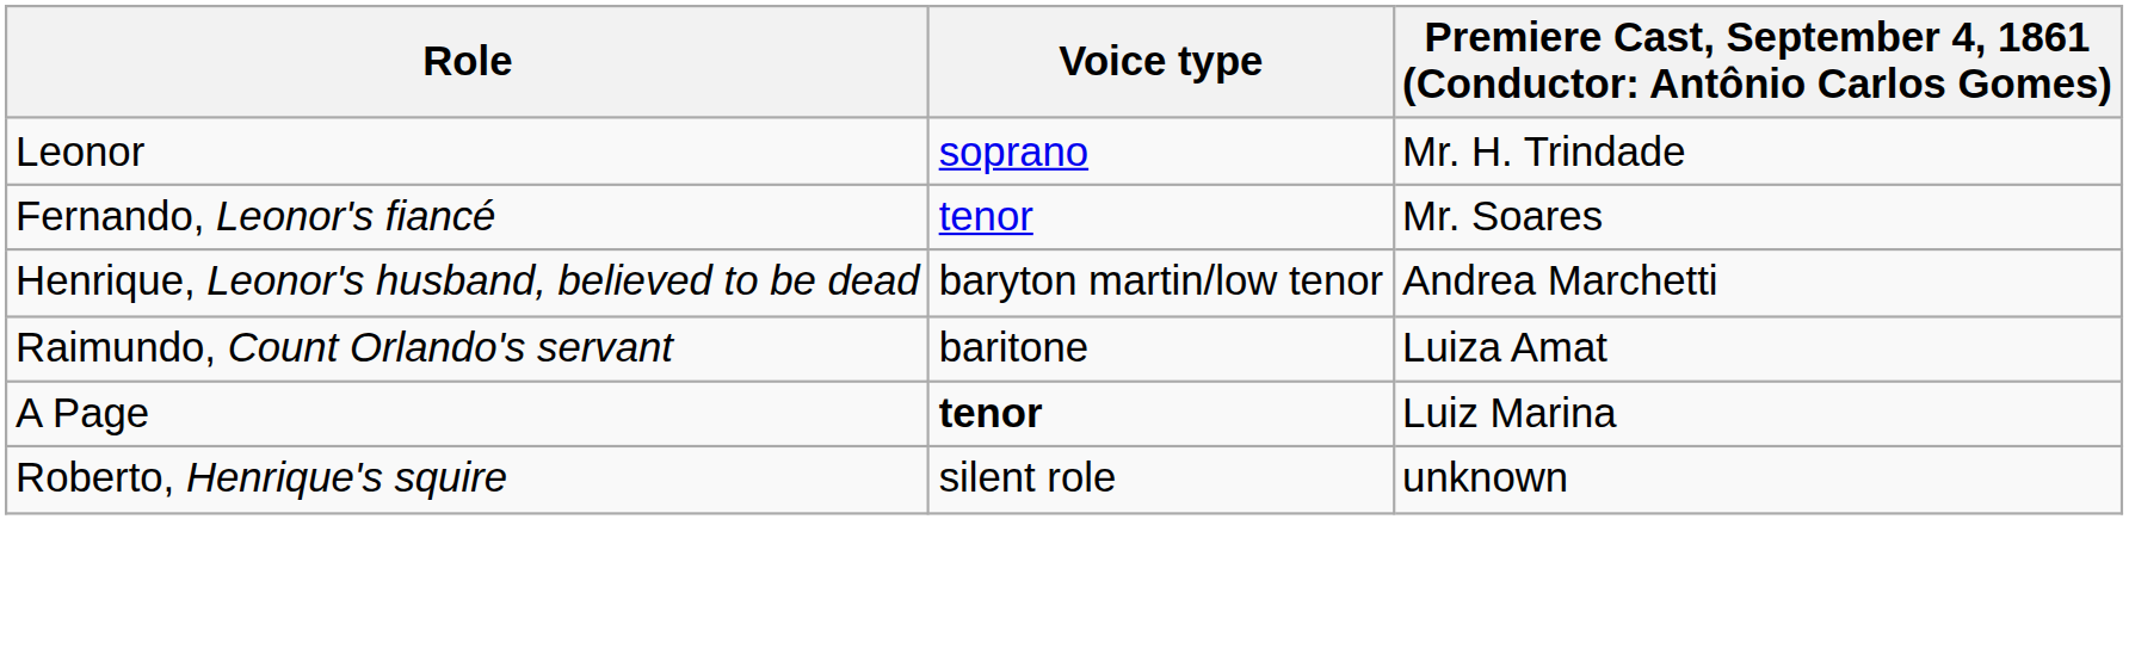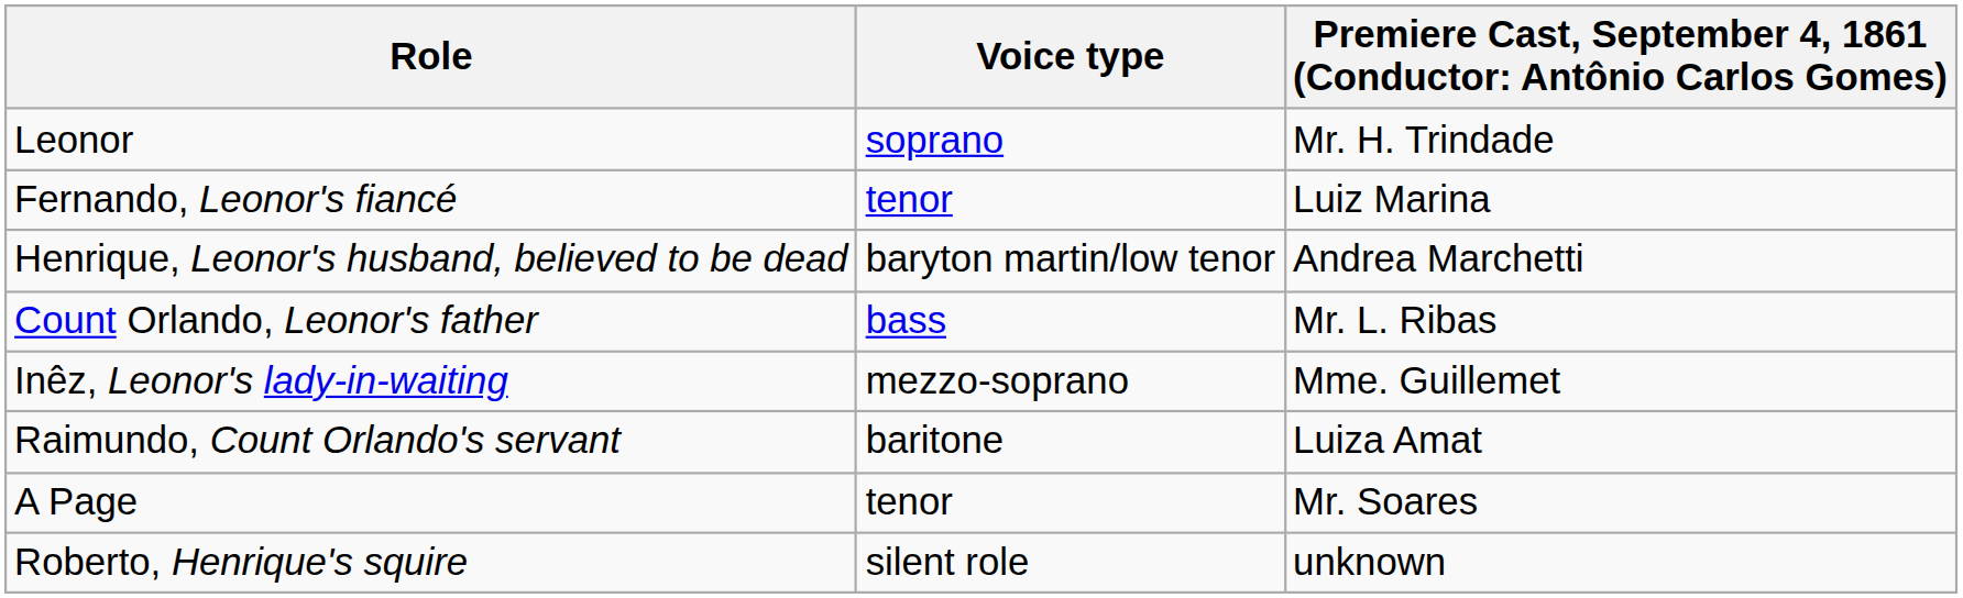 <table class="wikitable">
 <tr>
 <th>Role</th>
 <th>Voice type</th>
 <th>Premiere Cast, September 4, 1861<br>(Conductor: Antônio Carlos Gomes)</th>
 </tr>
 <tr>
 <td>Leonor</td>
 <td><a href='#'>soprano</a></td>
 <td>Mr. H. Trindade</td>
 </tr>
 <tr>
 <td>Fernando, <em>Leonor's fiancé</em></td>
 <td><a href='#'>tenor</a></td>
-<td>Mr. Soares</td>
+<td>Luiz Marina</td>
 </tr>
 <tr>
 <td>Henrique, <em>Leonor's husband, believed to be dead</em></td>
 <td>baryton martin/low tenor</td>
 <td>Andrea Marchetti</td>
+</tr>
+<tr>
+<td><a href='#'>Count</a> Orlando, <em>Leonor's father</em></td>
+<td><a href='#'>bass</a></td>
+<td>Mr. L. Ribas</td>
+</tr>
+<tr>
+<td>Inêz, <em>Leonor's <a href='#'>lady-in-waiting</a></em></td>
+<td>mezzo-soprano</td>
+<td>Mme. Guillemet</td>
 </tr>
 <tr>
 <td>Raimundo, <em>Count Orlando's servant</em></td>
 <td>baritone</td>
 <td>Luiza Amat</td>
 </tr>
 <tr>
 <td>A Page</td>
-<td><strong>tenor</strong></td>
-<td>Luiz Marina</td>
+<td>tenor</td>
+<td>Mr. Soares</td>
 </tr>
 <tr>
 <td>Roberto, <em>Henrique's squire</em></td>
 <td>silent role</td>
 <td>unknown</td>
 </tr>
 </table>
